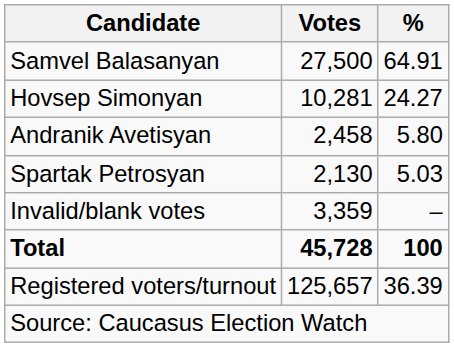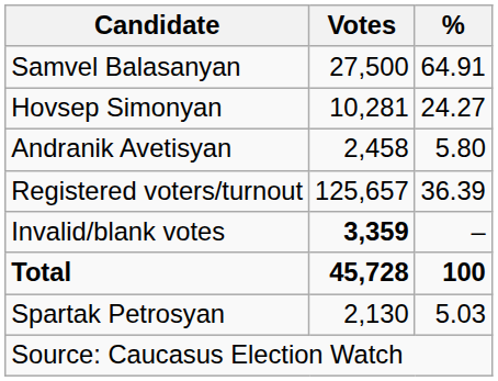 <table class=wikitable style=text-align:right>
 <tr>
 <th>Candidate</th>
 <th>Votes</th>
 <th>%</th>
 </tr>
 <tr>
 <td align=left>Samvel Balasanyan</td>
 <td>27,500</td>
 <td>64.91</td>
 </tr>
 <tr>
 <td align=left>Hovsep Simonyan</td>
 <td>10,281</td>
 <td>24.27</td>
 </tr>
 <tr>
 <td align=left>Andranik Avetisyan</td>
 <td>2,458</td>
 <td>5.80</td>
 </tr>
 <tr>
-<td align=left>Spartak Petrosyan</td>
-<td>2,130</td>
-<td>5.03</td>
+<td align=left>Registered voters/turnout</td>
+<td>125,657</td>
+<td>36.39</td>
 </tr>
 <tr>
 <td align=left>Invalid/blank votes</td>
-<td>3,359</td>
+<td><strong>3,359</strong></td>
 <td>–</td>
 </tr>
 <tr>
 <td align=left><strong>Total</strong></td>
 <td><strong>45,728</strong></td>
 <td><strong>100</strong></td>
 </tr>
 <tr>
-<td align=left>Registered voters/turnout</td>
-<td>125,657</td>
-<td>36.39</td>
+<td align=left>Spartak Petrosyan</td>
+<td>2,130</td>
+<td>5.03</td>
 </tr>
 <tr>
 <td align=left colspan=3>Source: Caucasus Election Watch</td>
 </tr>
 </table>
